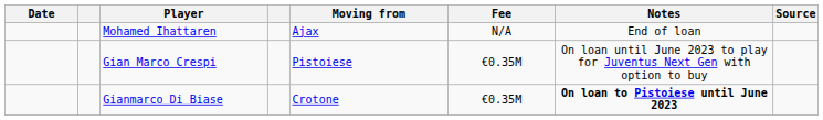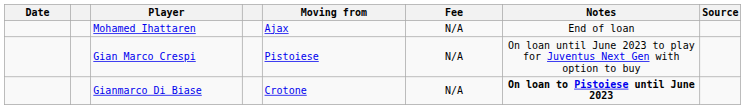 <table class="wikitable sortable">
 <tr>
 <th style="width:80px;">Date</th>
 <th style="width:20px;"></th>
 <th style="width:190px;">Player</th>
 <th style="width:20px;"></th>
 <th style="width:180px;">Moving from</th>
 <th style="width:120px;" class="unsortable">Fee</th>
 <th style="width:250px;" class="unsortable">Notes</th>
 <th style="width:20px;">Source</th>
 </tr>
 <tr>
 <td></td>
 <td align="center"></td>
 <td> <a href='#'>Mohamed Ihattaren</a></td>
 <td align="center"></td>
 <td> <a href='#'>Ajax</a></td>
 <td align="center">N/A</td>
 <td align="center">End of loan</td>
 <td></td>
 </tr>
 <tr>
 <td></td>
 <td align=center></td>
 <td> <a href='#'>Gian Marco Crespi</a></td>
 <td align="center"></td>
 <td> <a href='#'>Pistoiese</a></td>
-<td align="center">€0.35M</td>
+<td align="center">N/A</td>
 <td align=center>On loan until June 2023 to play for <a href='#'>Juventus Next Gen</a> with option to buy</td>
 <td></td>
 </tr>
 <tr>
 <td></td>
 <td align="center"></td>
 <td> <a href='#'>Gianmarco Di Biase</a></td>
 <td align="center"></td>
 <td align=left> <a href='#'>Crotone</a></td>
-<td align="center">€0.35M</td>
+<td align="center">N/A</td>
 <td align="center"><strong>On loan to <a href='#'>Pistoiese</a> until June 2023</strong></td>
 <td></td>
 </tr>
 </table>
